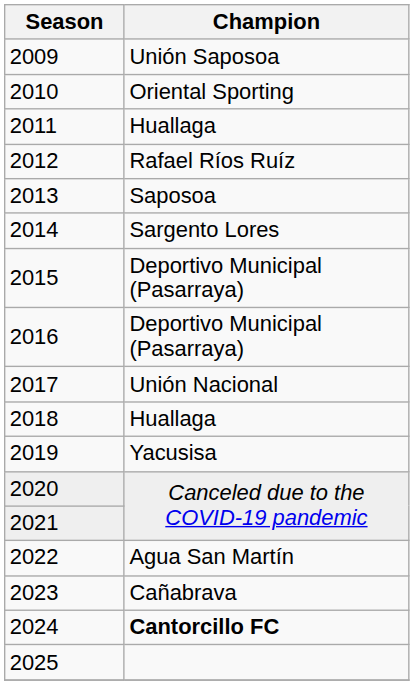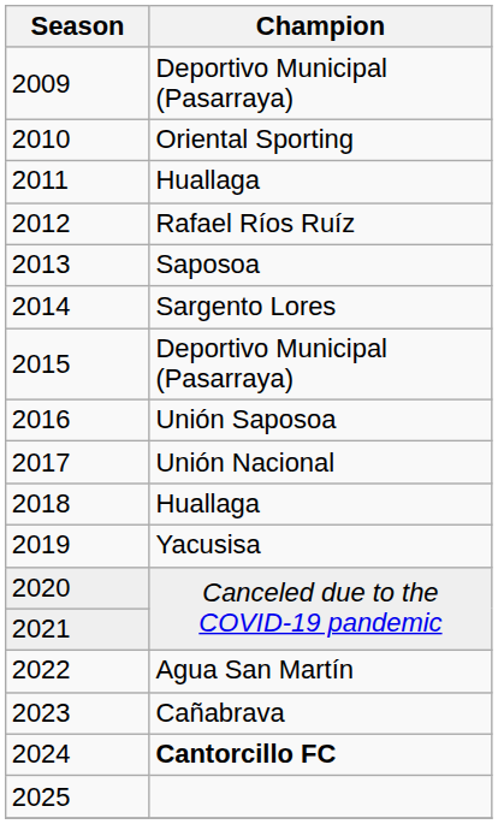 <table class="wikitable sortable">
 <tr>
 <th width=80px>Season</th>
 <th width=200px>Champion</th>
 </tr>
 <tr>
 <td>2009</td>
-<td>Unión Saposoa</td>
+<td>Deportivo Municipal (Pasarraya)</td>
 </tr>
 <tr>
 <td>2010</td>
 <td>Oriental Sporting</td>
 </tr>
 <tr>
 <td>2011</td>
 <td>Huallaga</td>
 </tr>
 <tr>
 <td>2012</td>
 <td>Rafael Ríos Ruíz</td>
 </tr>
 <tr>
 <td>2013</td>
 <td>Saposoa</td>
 </tr>
 <tr>
 <td>2014</td>
 <td>Sargento Lores</td>
 </tr>
 <tr>
 <td>2015</td>
 <td>Deportivo Municipal (Pasarraya)</td>
 </tr>
 <tr>
 <td>2016</td>
-<td>Deportivo Municipal (Pasarraya)</td>
+<td>Unión Saposoa</td>
 </tr>
 <tr>
 <td>2017</td>
 <td>Unión Nacional</td>
 </tr>
 <tr>
 <td>2018</td>
 <td>Huallaga</td>
 </tr>
 <tr>
 <td>2019</td>
 <td>Yacusisa</td>
 </tr>
 <tr bgcolor=#efefef>
 <td>2020</td>
 <td rowspan=2 colspan="1" align=center><em>Canceled due to the <a href='#'>COVID-19 pandemic</a></em></td>
 </tr>
 <tr bgcolor=#efefef>
 <td>2021</td>
 </tr>
 <tr>
 <td>2022</td>
 <td>Agua San Martín</td>
 </tr>
 <tr>
 <td>2023</td>
 <td>Cañabrava</td>
 </tr>
 <tr>
 <td>2024</td>
 <td><strong>Cantorcillo FC</strong></td>
 </tr>
 <tr>
 <td>2025</td>
 <td></td>
 </tr>
 <tr>
 </tr>
 </table>
